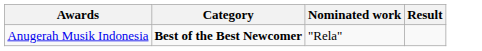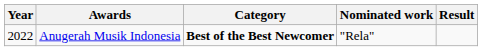 <table class="wikitable">
 <tr>
+<th>Year</th>
 <th>Awards</th>
 <th>Category</th>
 <th>Nominated work</th>
 <th>Result</th>
 </tr>
 <tr>
+<td>2022</td>
 <td><a href='#'>Anugerah Musik Indonesia</a></td>
 <td><strong>Best of the Best Newcomer</strong></td>
 <td>"Rela"</td>
 <td></td>
 </tr>
 </table>
